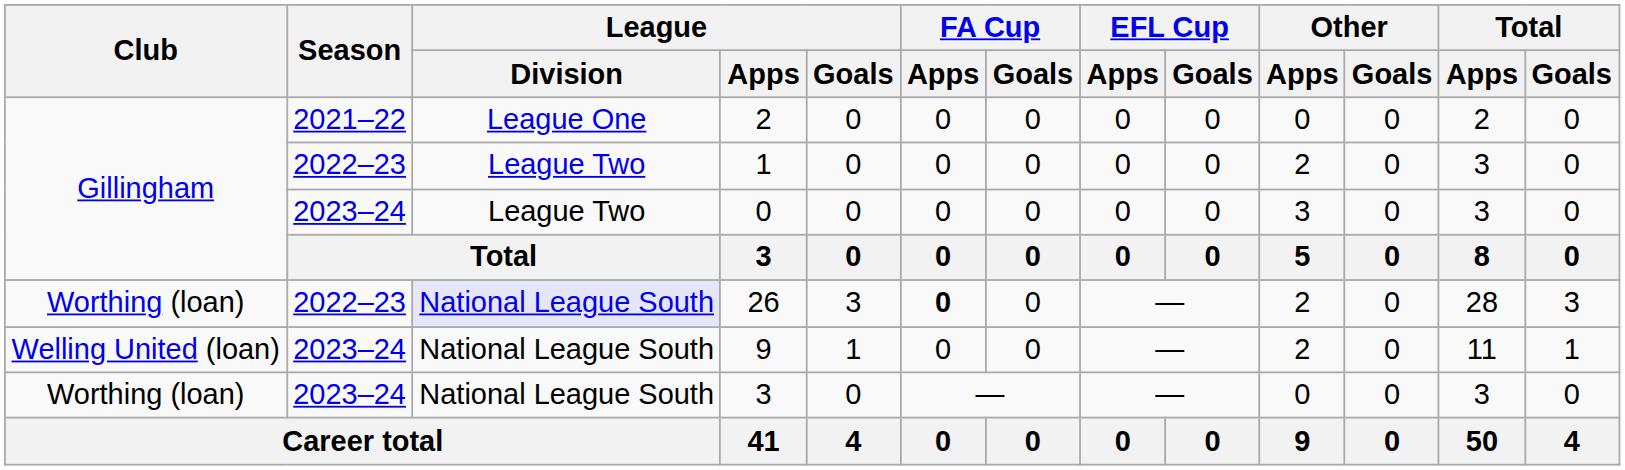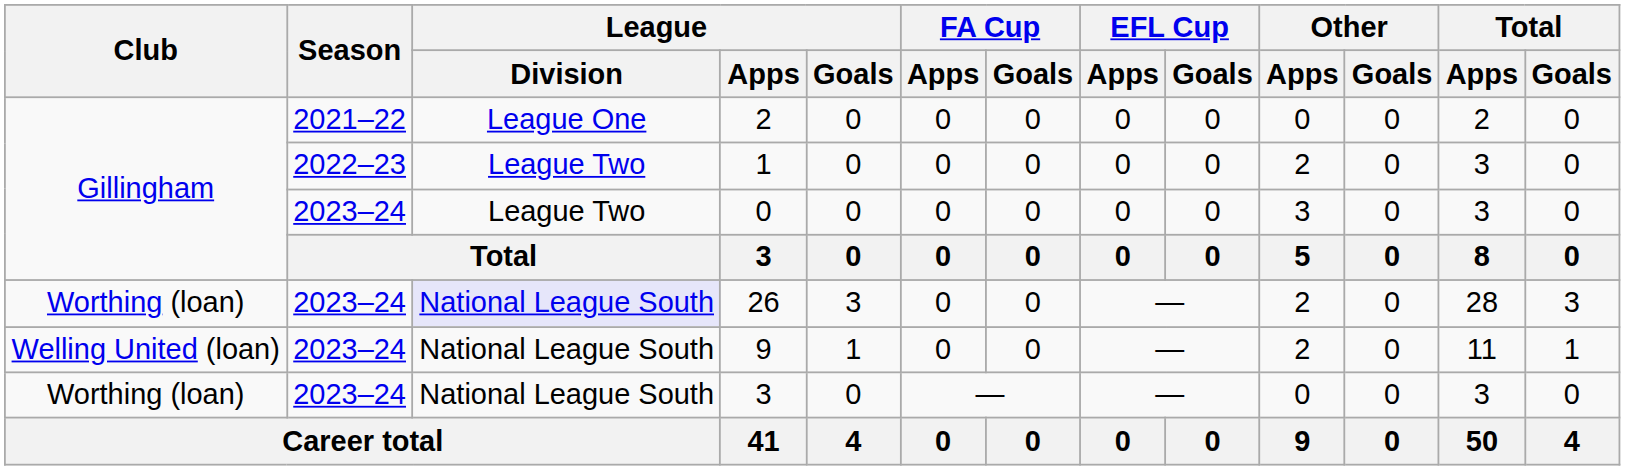 <table class="wikitable" style="text-align:center;">
 <tr>
 <th rowspan="2">Club</th>
 <th rowspan="2">Season</th>
 <th colspan="3">League</th>
 <th colspan="2"><a href='#'>FA Cup</a></th>
 <th colspan="2"><a href='#'>EFL Cup</a></th>
 <th colspan="2">Other</th>
 <th colspan="2">Total</th>
 </tr>
 <tr>
 <th>Division</th>
 <th>Apps</th>
 <th>Goals</th>
 <th>Apps</th>
 <th>Goals</th>
 <th>Apps</th>
 <th>Goals</th>
 <th>Apps</th>
 <th>Goals</th>
 <th>Apps</th>
 <th>Goals</th>
 </tr>
 <tr>
 <td rowspan="4"><a href='#'>Gillingham</a></td>
 <td><a href='#'>2021–22</a></td>
 <td><a href='#'>League One</a></td>
 <td>2</td>
 <td>0</td>
 <td>0</td>
 <td>0</td>
 <td>0</td>
 <td>0</td>
 <td>0</td>
 <td>0</td>
 <td>2</td>
 <td>0</td>
 </tr>
 <tr>
 <td><a href='#'>2022–23</a></td>
 <td><a href='#'>League Two</a></td>
 <td>1</td>
 <td>0</td>
 <td>0</td>
 <td>0</td>
 <td>0</td>
 <td>0</td>
 <td>2</td>
 <td>0</td>
 <td>3</td>
 <td>0</td>
 </tr>
 <tr>
 <td><a href='#'>2023–24</a></td>
 <td>League Two</td>
 <td>0</td>
 <td>0</td>
 <td>0</td>
 <td>0</td>
 <td>0</td>
 <td>0</td>
 <td>3</td>
 <td>0</td>
 <td>3</td>
 <td>0</td>
 </tr>
 <tr>
 <th colspan="2">Total</th>
 <th>3</th>
 <th>0</th>
 <th>0</th>
 <th>0</th>
 <th>0</th>
 <th>0</th>
 <th>5</th>
 <th>0</th>
 <th>8</th>
 <th>0</th>
 </tr>
 <tr>
 <td><a href='#'>Worthing</a> (loan)</td>
-<td><a href='#'>2022–23</a></td>
+<td><a href='#'>2023–24</a></td>
 <td style="background: lavender;"><a href='#'>National League South</a></td>
 <td>26</td>
 <td>3</td>
-<td><strong>0</strong></td>
+<td>0</td>
 <td>0</td>
 <td colspan="2">—</td>
 <td>2</td>
 <td>0</td>
 <td>28</td>
 <td>3</td>
 </tr>
 <tr>
 <td><a href='#'>Welling United</a> (loan)</td>
 <td><a href='#'>2023–24</a></td>
 <td>National League South</td>
 <td>9</td>
 <td>1</td>
 <td>0</td>
 <td>0</td>
 <td colspan="2">—</td>
 <td>2</td>
 <td>0</td>
 <td>11</td>
 <td>1</td>
 </tr>
 <tr>
 <td>Worthing (loan)</td>
 <td><a href='#'>2023–24</a></td>
 <td>National League South</td>
 <td>3</td>
 <td>0</td>
 <td colspan="2">—</td>
 <td colspan="2">—</td>
 <td>0</td>
 <td>0</td>
 <td>3</td>
 <td>0</td>
 </tr>
 <tr>
 <th colspan="3">Career total</th>
 <th>41</th>
 <th>4</th>
 <th>0</th>
 <th>0</th>
 <th>0</th>
 <th>0</th>
 <th>9</th>
 <th>0</th>
 <th>50</th>
 <th>4</th>
 </tr>
 </table>
